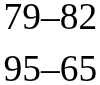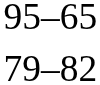 <table style="text-align:center">
 <tr>
 <th width=200></th>
 <th width=100></th>
 <th width=200></th>
 </tr>
 <tr>
+<td align=right><strong> </strong></td>
+<td align=center>95–65</td>
+<td align=left></td>
+</tr>
+<tr>
 <td align=right></td>
 <td align=center>79–82</td>
 <td align=left><strong></strong></td>
 </tr>
-<tr>
-<td align=right><strong> </strong></td>
-<td align=center>95–65</td>
-<td align=left></td>
-</tr>
 </table>
